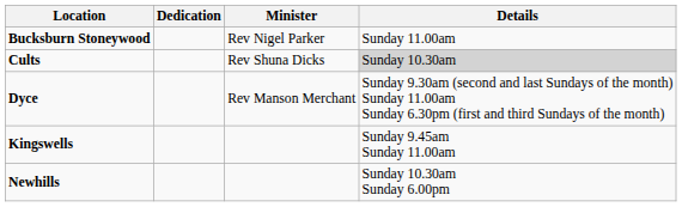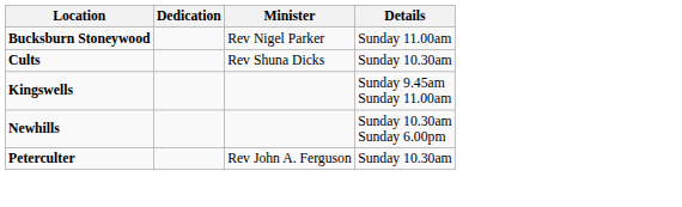 <table class="wikitable">
 <tr>
 <th>Location</th>
 <th>Dedication</th>
 <th>Minister</th>
 <th>Details</th>
 </tr>
 <tr>
 <td><strong>Bucksburn Stoneywood</strong></td>
 <td></td>
 <td>Rev Nigel Parker</td>
 <td>Sunday 11.00am</td>
 </tr>
 <tr>
 <td><strong>Cults</strong></td>
 <td></td>
 <td>Rev Shuna Dicks</td>
-<td style="background: lightgrey;">Sunday 10.30am</td>
-</tr>
-<tr>
-<td><strong>Dyce</strong></td>
-<td></td>
-<td>Rev Manson Merchant</td>
-<td>Sunday 9.30am (second and last Sundays of the month)<br>Sunday 11.00am<br>Sunday 6.30pm (first and third Sundays of the month)</td>
+<td>Sunday 10.30am</td>
 </tr>
 <tr>
 <td><strong>Kingswells</strong></td>
 <td></td>
 <td></td>
 <td>Sunday 9.45am<br>Sunday 11.00am</td>
 </tr>
 <tr>
 <td><strong>Newhills</strong></td>
 <td></td>
 <td></td>
 <td>Sunday 10.30am<br>Sunday 6.00pm</td>
 </tr>
+<tr>
+<td><strong>Peterculter</strong></td>
+<td></td>
+<td>Rev John A. Ferguson</td>
+<td>Sunday 10.30am</td>
+</tr>
 </table>
